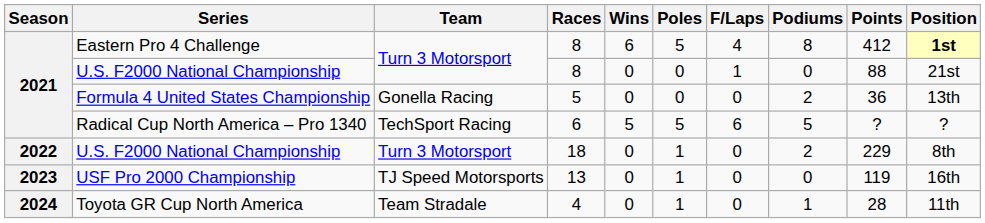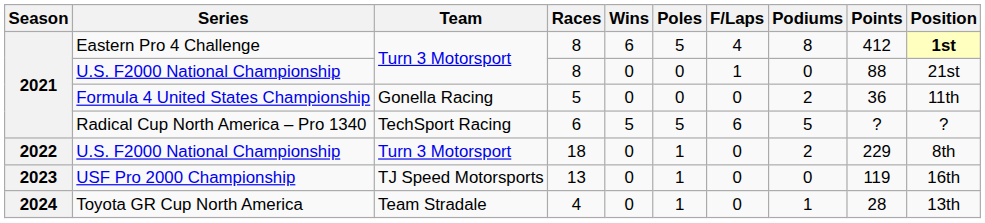 <table class="wikitable" style="font-size: 90%; text-align:center">
 <tr>
 <th>Season</th>
 <th>Series</th>
 <th>Team</th>
 <th>Races</th>
 <th>Wins</th>
 <th><strong>Poles</strong></th>
 <th>F/Laps</th>
 <th>Podiums</th>
 <th>Points</th>
 <th>Position</th>
 </tr>
 <tr>
 <th rowspan="4">2021</th>
 <td align="left">Eastern Pro 4 Challenge</td>
 <td rowspan="2" align="left"><a href='#'>Turn 3 Motorsport</a></td>
 <td>8</td>
 <td>6</td>
 <td>5</td>
 <td>4</td>
 <td>8</td>
 <td>412</td>
 <td style="background:#FFFFBF;"><strong>1st</strong></td>
 </tr>
 <tr>
 <td align="left"><a href='#'>U.S. F2000 National Championship</a></td>
 <td>8</td>
 <td>0</td>
 <td>0</td>
 <td>1</td>
 <td>0</td>
 <td>88</td>
 <td>21st</td>
 </tr>
 <tr>
 <td align="left"><a href='#'>Formula 4 United States Championship</a></td>
 <td align="left">Gonella Racing</td>
 <td>5</td>
 <td>0</td>
 <td>0</td>
 <td>0</td>
 <td>2</td>
 <td>36</td>
-<td>13th</td>
+<td>11th</td>
 </tr>
 <tr>
 <td align="left">Radical Cup North America – Pro 1340</td>
 <td align=left>TechSport Racing</td>
 <td>6</td>
 <td>5</td>
 <td>5</td>
 <td>6</td>
 <td>5</td>
 <td>?</td>
 <td>?</td>
 </tr>
 <tr>
 <th>2022</th>
 <td align=left><a href='#'>U.S. F2000 National Championship</a></td>
 <td align=left><a href='#'>Turn 3 Motorsport</a></td>
 <td>18</td>
 <td>0</td>
 <td>1</td>
 <td>0</td>
 <td>2</td>
 <td>229</td>
 <td>8th</td>
 </tr>
 <tr>
 <th>2023</th>
 <td align=left><a href='#'>USF Pro 2000 Championship</a></td>
 <td align=left>TJ Speed Motorsports</td>
 <td>13</td>
 <td>0</td>
 <td>1</td>
 <td>0</td>
 <td>0</td>
 <td>119</td>
 <td>16th</td>
 </tr>
 <tr>
 <th>2024</th>
 <td align=left>Toyota GR Cup North America</td>
 <td align="left">Team Stradale</td>
 <td>4</td>
 <td>0</td>
 <td>1</td>
 <td>0</td>
 <td>1</td>
 <td>28</td>
-<td>11th</td>
+<td>13th</td>
 </tr>
 </table>
